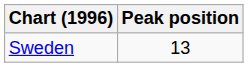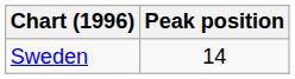 <table class="wikitable">
 <tr>
 <th align="left">Chart (1996)</th>
 <th align="center">Peak position</th>
 </tr>
 <tr>
 <td align="left"><a href='#'>Sweden</a></td>
-<td align="center">13</td>
+<td align="center">14</td>
 </tr>
 </table>
